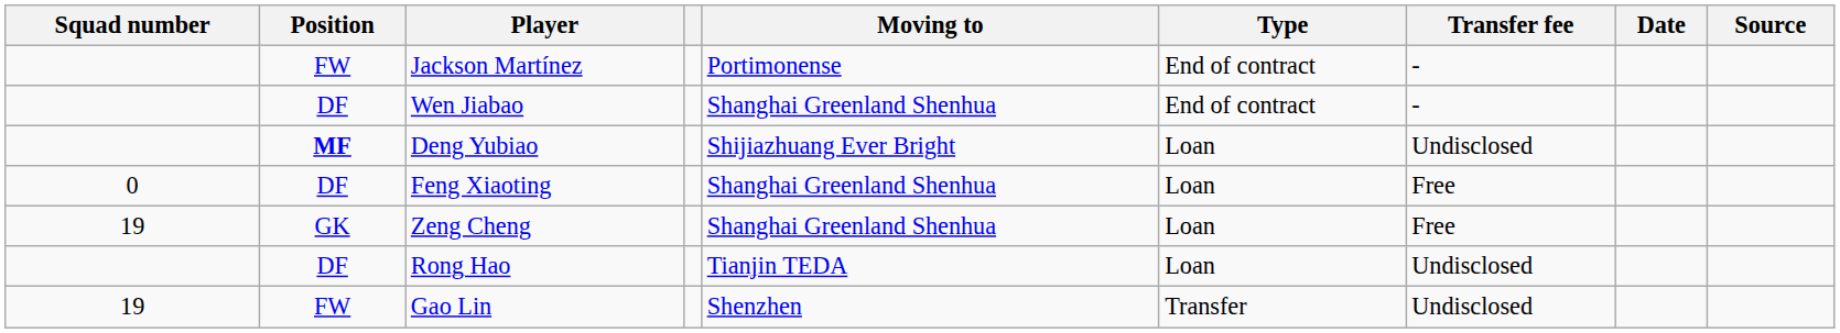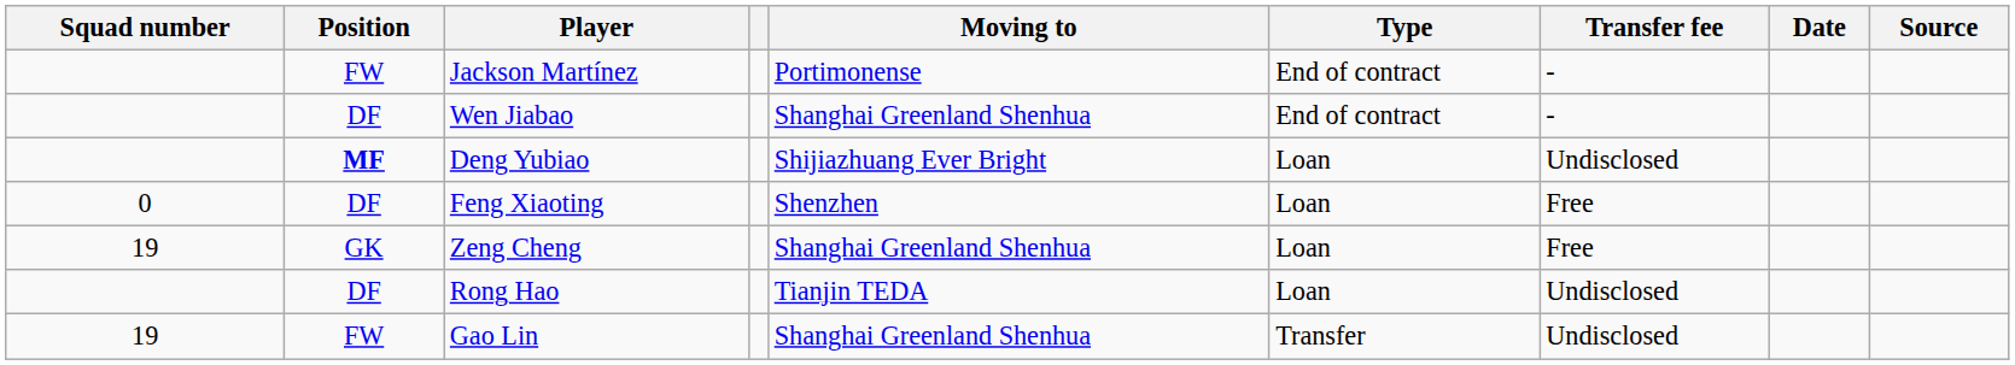 <table class="wikitable sortable" style="width:90%; text-align:left; font-size:95%;">
 <tr>
 <th>Squad number</th>
 <th>Position</th>
 <th>Player</th>
 <th></th>
 <th>Moving to</th>
 <th>Type</th>
 <th>Transfer fee</th>
 <th>Date</th>
 <th>Source</th>
 </tr>
 <tr>
 <td align=center></td>
 <td align=center><a href='#'>FW</a></td>
 <td align=left> <a href='#'>Jackson Martínez</a></td>
 <td align=center></td>
 <td align=left> <a href='#'>Portimonense</a></td>
 <td>End of contract</td>
 <td>-</td>
 <td></td>
 <td align=center></td>
 </tr>
 <tr>
 <td align=center></td>
 <td align=center><a href='#'>DF</a></td>
 <td align=left> <a href='#'>Wen Jiabao</a></td>
 <td align=center></td>
 <td align=left> <a href='#'>Shanghai Greenland Shenhua</a></td>
 <td>End of contract</td>
 <td>-</td>
 <td></td>
 <td align=center></td>
 </tr>
 <tr>
 <td align=center></td>
 <td align=center><strong><a href='#'>MF</a></strong></td>
 <td align=left> <a href='#'>Deng Yubiao</a></td>
 <td align=center></td>
 <td align=left> <a href='#'>Shijiazhuang Ever Bright</a></td>
 <td>Loan</td>
 <td>Undisclosed</td>
 <td></td>
 <td align=center></td>
 </tr>
 <tr>
 <td align=center>0</td>
 <td align=center><a href='#'>DF</a></td>
 <td align=left> <a href='#'>Feng Xiaoting</a></td>
 <td align=center></td>
-<td align=left> <a href='#'>Shanghai Greenland Shenhua</a></td>
+<td align=left> <a href='#'>Shenzhen</a></td>
 <td>Loan</td>
 <td>Free</td>
 <td></td>
 <td align=center></td>
 </tr>
 <tr>
 <td align=center>19</td>
 <td align=center><a href='#'>GK</a></td>
 <td align=left> <a href='#'>Zeng Cheng</a></td>
 <td align=center></td>
 <td align=left> <a href='#'>Shanghai Greenland Shenhua</a></td>
 <td>Loan</td>
 <td>Free</td>
 <td></td>
 <td align=center></td>
 </tr>
 <tr>
 <td align=center></td>
 <td align=center><a href='#'>DF</a></td>
 <td align=left> <a href='#'>Rong Hao</a></td>
 <td align=center></td>
 <td align=left> <a href='#'>Tianjin TEDA</a></td>
 <td>Loan</td>
 <td>Undisclosed</td>
 <td></td>
 <td align=center></td>
 </tr>
 <tr>
 <td align=center>19</td>
 <td align=center><a href='#'>FW</a></td>
 <td align=left> <a href='#'>Gao Lin</a></td>
 <td align=center></td>
-<td align=left> <a href='#'>Shenzhen</a></td>
+<td align=left> <a href='#'>Shanghai Greenland Shenhua</a></td>
 <td>Transfer</td>
 <td>Undisclosed</td>
 <td></td>
 <td align=center></td>
 </tr>
 </table>
